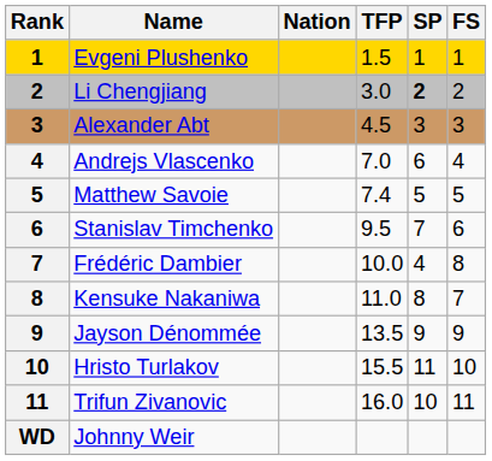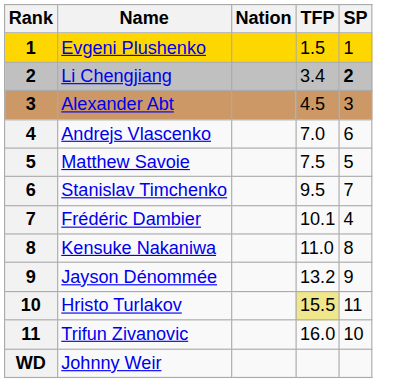 <table class="wikitable">
 <tr>
 <th>Rank</th>
 <th>Name</th>
 <th>Nation</th>
 <th>TFP</th>
 <th>SP</th>
-<th>FS</th>
 </tr>
 <tr bgcolor="gold">
 <td align="center"><strong>1</strong></td>
 <td><a href='#'>Evgeni Plushenko</a></td>
 <td></td>
 <td>1.5</td>
 <td>1</td>
-<td>1</td>
 </tr>
 <tr bgcolor="silver">
 <td align="center"><strong>2</strong></td>
 <td><a href='#'>Li Chengjiang</a></td>
 <td></td>
-<td>3.0</td>
+<td>3.4</td>
 <td><strong>2</strong></td>
-<td>2</td>
 </tr>
 <tr bgcolor="cc9966">
 <td align="center"><strong>3</strong></td>
 <td><a href='#'>Alexander Abt</a></td>
 <td></td>
 <td>4.5</td>
-<td>3</td>
 <td>3</td>
 </tr>
 <tr>
 <th>4</th>
 <td><a href='#'>Andrejs Vlascenko</a></td>
 <td></td>
 <td>7.0</td>
 <td>6</td>
-<td>4</td>
 </tr>
 <tr>
 <th>5</th>
 <td><a href='#'>Matthew Savoie</a></td>
 <td></td>
-<td>7.4</td>
-<td>5</td>
+<td>7.5</td>
 <td>5</td>
 </tr>
 <tr>
 <th>6</th>
 <td><a href='#'>Stanislav Timchenko</a></td>
 <td></td>
 <td>9.5</td>
 <td>7</td>
-<td>6</td>
 </tr>
 <tr>
 <th>7</th>
 <td><a href='#'>Frédéric Dambier</a></td>
 <td></td>
-<td>10.0</td>
+<td>10.1</td>
 <td>4</td>
-<td>8</td>
 </tr>
 <tr>
 <th>8</th>
 <td><a href='#'>Kensuke Nakaniwa</a></td>
 <td></td>
 <td>11.0</td>
 <td>8</td>
-<td>7</td>
 </tr>
 <tr>
 <th>9</th>
 <td><a href='#'>Jayson Dénommée</a></td>
 <td></td>
-<td>13.5</td>
-<td>9</td>
+<td>13.2</td>
 <td>9</td>
 </tr>
 <tr>
 <th>10</th>
 <td><a href='#'>Hristo Turlakov</a></td>
 <td></td>
-<td>15.5</td>
+<td style="background: khaki;">15.5</td>
 <td>11</td>
-<td>10</td>
 </tr>
 <tr>
 <th>11</th>
 <td><a href='#'>Trifun Zivanovic</a></td>
 <td></td>
 <td>16.0</td>
 <td>10</td>
-<td>11</td>
 </tr>
 <tr>
 <th>WD</th>
 <td><a href='#'>Johnny Weir</a></td>
 <td></td>
 <td></td>
 <td></td>
-<td></td>
 </tr>
 </table>
